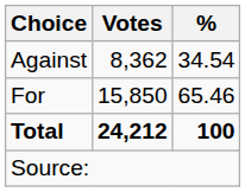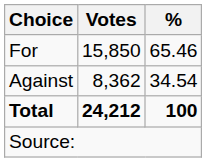 <table class=wikitable style=text-align:right>
 <tr>
 <th>Choice</th>
 <th>Votes</th>
 <th>%</th>
 </tr>
 <tr>
+<td align=left>For</td>
+<td>15,850</td>
+<td>65.46</td>
+</tr>
+<tr>
 <td align=left>Against</td>
 <td>8,362</td>
 <td>34.54</td>
-</tr>
-<tr>
-<td align=left>For</td>
-<td>15,850</td>
-<td>65.46</td>
 </tr>
 <tr>
 <td align=left><strong>Total</strong></td>
 <td><strong>24,212</strong></td>
 <td><strong>100</strong></td>
 </tr>
 <tr>
 <td align=left colspan=3>Source: </td>
 </tr>
 </table>
